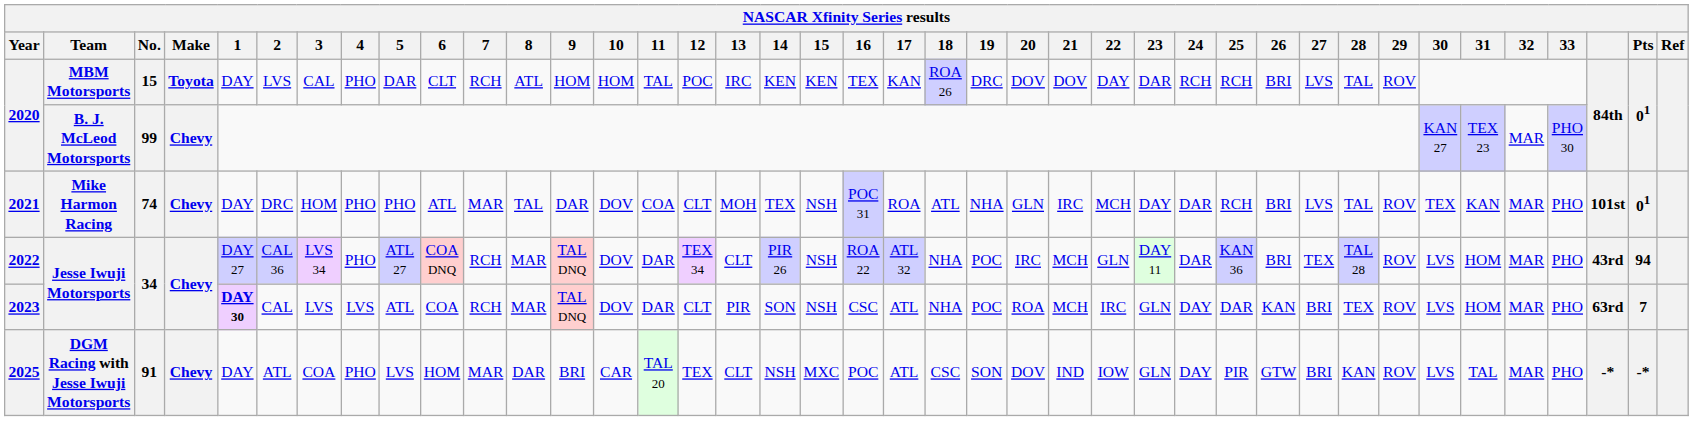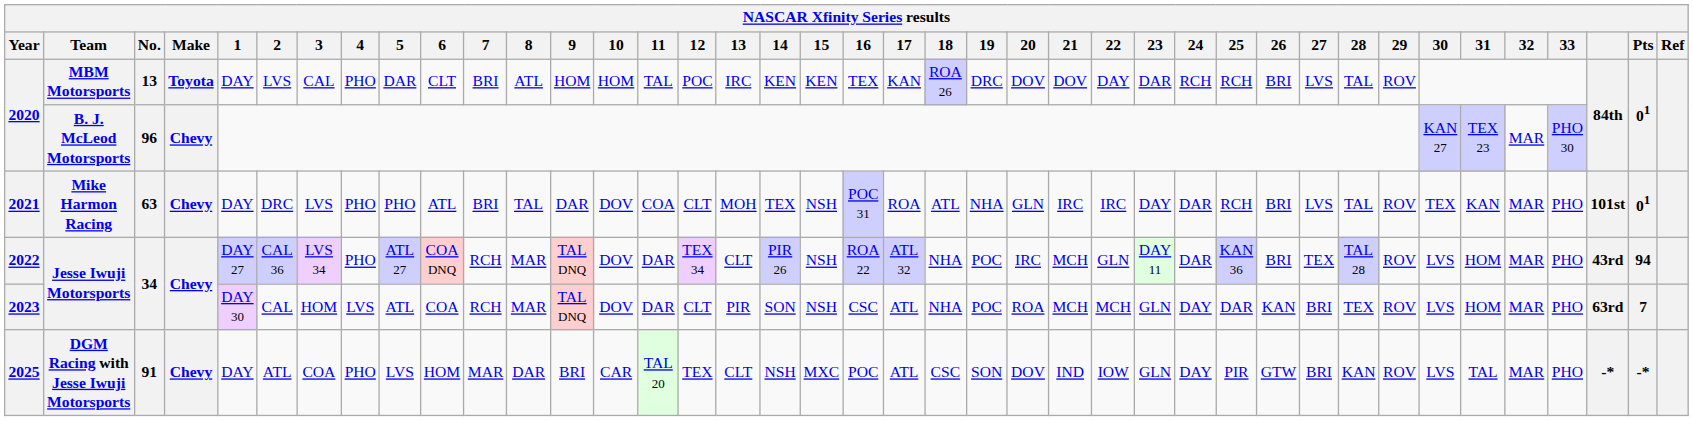 <table class="wikitable" style="text-align:center; font-size:75%">
 <tr>
 <th colspan=40><a href='#'>NASCAR Xfinity Series</a> results</th>
 </tr>
 <tr>
 <th>Year</th>
 <th>Team</th>
 <th>No.</th>
 <th>Make</th>
 <th>1</th>
 <th>2</th>
 <th>3</th>
 <th>4</th>
 <th>5</th>
 <th>6</th>
 <th>7</th>
 <th>8</th>
 <th>9</th>
 <th>10</th>
 <th>11</th>
 <th>12</th>
 <th>13</th>
 <th>14</th>
 <th>15</th>
 <th>16</th>
 <th>17</th>
 <th>18</th>
 <th>19</th>
 <th>20</th>
 <th>21</th>
 <th>22</th>
 <th>23</th>
 <th>24</th>
 <th>25</th>
 <th>26</th>
 <th>27</th>
 <th>28</th>
 <th>29</th>
 <th>30</th>
 <th>31</th>
 <th>32</th>
 <th>33</th>
 <th></th>
 <th>Pts</th>
 <th>Ref</th>
 </tr>
 <tr>
 <th rowspan=2><a href='#'>2020</a></th>
 <th><a href='#'>MBM Motorsports</a></th>
-<th>15</th>
+<th>13</th>
 <th><a href='#'>Toyota</a></th>
 <td><a href='#'>DAY</a></td>
 <td><a href='#'>LVS</a></td>
 <td><a href='#'>CAL</a></td>
 <td><a href='#'>PHO</a></td>
 <td><a href='#'>DAR</a></td>
 <td><a href='#'>CLT</a></td>
-<td><a href='#'>RCH</a></td>
+<td><a href='#'>BRI</a></td>
 <td><a href='#'>ATL</a></td>
 <td><a href='#'>HOM</a></td>
 <td><a href='#'>HOM</a></td>
 <td><a href='#'>TAL</a></td>
 <td><a href='#'>POC</a></td>
 <td><a href='#'>IRC</a></td>
 <td><a href='#'>KEN</a></td>
 <td><a href='#'>KEN</a></td>
 <td><a href='#'>TEX</a></td>
 <td><a href='#'>KAN</a></td>
 <td style="background:#CFCFFF;"><a href='#'>ROA</a><br><small>26</small></td>
 <td><a href='#'>DRC</a></td>
 <td><a href='#'>DOV</a></td>
 <td><a href='#'>DOV</a></td>
 <td><a href='#'>DAY</a></td>
 <td><a href='#'>DAR</a></td>
 <td><a href='#'>RCH</a></td>
 <td><a href='#'>RCH</a></td>
 <td><a href='#'>BRI</a></td>
 <td><a href='#'>LVS</a></td>
 <td><a href='#'>TAL</a></td>
 <td><a href='#'>ROV</a></td>
 <td colspan=4></td>
 <th rowspan=2>84th</th>
 <th rowspan=2>0<sup>1</sup></th>
 <th rowspan=2></th>
 </tr>
 <tr>
 <th><a href='#'>B. J. McLeod Motorsports</a></th>
-<th>99</th>
+<th>96</th>
 <th><a href='#'>Chevy</a></th>
 <td colspan=29></td>
 <td style="background:#CFCFFF;"><a href='#'>KAN</a><br><small>27</small></td>
 <td style="background:#CFCFFF;"><a href='#'>TEX</a><br><small>23</small></td>
 <td><a href='#'>MAR</a></td>
 <td style="background:#CFCFFF;"><a href='#'>PHO</a><br><small>30</small></td>
 </tr>
 <tr>
 <th><a href='#'>2021</a></th>
 <th><a href='#'>Mike Harmon Racing</a></th>
-<th>74</th>
+<th>63</th>
 <th><a href='#'>Chevy</a></th>
 <td><a href='#'>DAY</a></td>
 <td><a href='#'>DRC</a></td>
-<td><a href='#'>HOM</a></td>
+<td><a href='#'>LVS</a></td>
 <td><a href='#'>PHO</a></td>
 <td><a href='#'>PHO</a></td>
 <td><a href='#'>ATL</a></td>
-<td><a href='#'>MAR</a></td>
+<td><a href='#'>BRI</a></td>
 <td><a href='#'>TAL</a></td>
 <td><a href='#'>DAR</a></td>
 <td><a href='#'>DOV</a></td>
 <td><a href='#'>COA</a></td>
 <td><a href='#'>CLT</a></td>
 <td><a href='#'>MOH</a></td>
 <td><a href='#'>TEX</a></td>
 <td><a href='#'>NSH</a></td>
 <td style="background:#CFCFFF;"><a href='#'>POC</a><br><small>31</small></td>
 <td><a href='#'>ROA</a></td>
 <td><a href='#'>ATL</a></td>
 <td><a href='#'>NHA</a></td>
 <td><a href='#'>GLN</a></td>
 <td><a href='#'>IRC</a></td>
-<td><a href='#'>MCH</a></td>
+<td><a href='#'>IRC</a></td>
 <td><a href='#'>DAY</a></td>
 <td><a href='#'>DAR</a></td>
 <td><a href='#'>RCH</a></td>
 <td><a href='#'>BRI</a></td>
 <td><a href='#'>LVS</a></td>
 <td><a href='#'>TAL</a></td>
 <td><a href='#'>ROV</a></td>
 <td><a href='#'>TEX</a></td>
 <td><a href='#'>KAN</a></td>
 <td><a href='#'>MAR</a></td>
 <td><a href='#'>PHO</a></td>
 <th>101st</th>
 <th>0<sup>1</sup></th>
 <th></th>
 </tr>
 <tr>
 <th><a href='#'>2022</a></th>
 <th rowspan=2><a href='#'>Jesse Iwuji Motorsports</a></th>
 <th rowspan=2>34</th>
 <th rowspan=2><a href='#'>Chevy</a></th>
 <td style="background:#CFCFFF;"><a href='#'>DAY</a><br><small>27</small></td>
 <td style="background:#CFCFFF;"><a href='#'>CAL</a><br><small>36</small></td>
 <td style="background:#EFCFFF;"><a href='#'>LVS</a><br><small>34</small></td>
 <td><a href='#'>PHO</a></td>
 <td style="background:#CFCFFF;"><a href='#'>ATL</a><br><small>27</small></td>
 <td style="background:#FFCFCF;"><a href='#'>COA</a><br><small>DNQ</small></td>
 <td><a href='#'>RCH</a></td>
 <td><a href='#'>MAR</a></td>
 <td style="background:#FFCFCF;"><a href='#'>TAL</a><br><small>DNQ</small></td>
 <td><a href='#'>DOV</a></td>
 <td><a href='#'>DAR</a></td>
 <td style="background:#EFCFFF;"><a href='#'>TEX</a><br><small>34</small></td>
 <td><a href='#'>CLT</a></td>
 <td style="background:#CFCFFF;"><a href='#'>PIR</a><br><small>26</small></td>
 <td><a href='#'>NSH</a></td>
 <td style="background:#CFCFFF;"><a href='#'>ROA</a><br><small>22</small></td>
 <td style="background:#CFCFFF;"><a href='#'>ATL</a><br><small>32</small></td>
 <td><a href='#'>NHA</a></td>
 <td><a href='#'>POC</a></td>
 <td><a href='#'>IRC</a></td>
 <td><a href='#'>MCH</a></td>
 <td><a href='#'>GLN</a></td>
 <td style="background:#DFFFDF;"><a href='#'>DAY</a><br><small>11</small></td>
 <td><a href='#'>DAR</a></td>
 <td style="background:#CFCFFF;"><a href='#'>KAN</a><br><small>36</small></td>
 <td><a href='#'>BRI</a></td>
 <td><a href='#'>TEX</a></td>
 <td style="background:#CFCFFF;"><a href='#'>TAL</a><br><small>28</small></td>
 <td><a href='#'>ROV</a></td>
 <td><a href='#'>LVS</a></td>
 <td><a href='#'>HOM</a></td>
 <td><a href='#'>MAR</a></td>
 <td><a href='#'>PHO</a></td>
 <th>43rd</th>
 <th>94</th>
 <th></th>
 </tr>
 <tr>
 <th><a href='#'>2023</a></th>
-<td style="background:#EFCFFF;"><strong><a href='#'>DAY</a><br><small>30</small></strong></td>
+<td style="background:#EFCFFF;"><a href='#'>DAY</a><br><small>30</small></td>
 <td><a href='#'>CAL</a></td>
-<td><a href='#'>LVS</a></td>
+<td><a href='#'>HOM</a></td>
 <td><a href='#'>LVS</a></td>
 <td><a href='#'>ATL</a></td>
 <td><a href='#'>COA</a></td>
 <td><a href='#'>RCH</a></td>
 <td><a href='#'>MAR</a></td>
 <td style="background:#FFCFCF;"><a href='#'>TAL</a><br><small>DNQ</small></td>
 <td><a href='#'>DOV</a></td>
 <td><a href='#'>DAR</a></td>
 <td><a href='#'>CLT</a></td>
 <td><a href='#'>PIR</a></td>
 <td><a href='#'>SON</a></td>
 <td><a href='#'>NSH</a></td>
 <td><a href='#'>CSC</a></td>
 <td><a href='#'>ATL</a></td>
 <td><a href='#'>NHA</a></td>
 <td><a href='#'>POC</a></td>
 <td><a href='#'>ROA</a></td>
 <td><a href='#'>MCH</a></td>
-<td><a href='#'>IRC</a></td>
+<td><a href='#'>MCH</a></td>
 <td><a href='#'>GLN</a></td>
 <td><a href='#'>DAY</a></td>
 <td><a href='#'>DAR</a></td>
 <td><a href='#'>KAN</a></td>
 <td><a href='#'>BRI</a></td>
 <td><a href='#'>TEX</a></td>
 <td><a href='#'>ROV</a></td>
 <td><a href='#'>LVS</a></td>
 <td><a href='#'>HOM</a></td>
 <td><a href='#'>MAR</a></td>
 <td><a href='#'>PHO</a></td>
 <th>63rd</th>
 <th>7</th>
 <th></th>
 </tr>
 <tr>
 <th><a href='#'>2025</a></th>
 <th><a href='#'>DGM Racing</a> with <a href='#'>Jesse Iwuji Motorsports</a></th>
 <th>91</th>
 <th><a href='#'>Chevy</a></th>
 <td><a href='#'>DAY</a></td>
 <td><a href='#'>ATL</a></td>
 <td><a href='#'>COA</a></td>
 <td><a href='#'>PHO</a></td>
 <td><a href='#'>LVS</a></td>
 <td><a href='#'>HOM</a></td>
 <td><a href='#'>MAR</a></td>
 <td><a href='#'>DAR</a></td>
 <td><a href='#'>BRI</a></td>
 <td><a href='#'>CAR</a></td>
 <td style="background:#DFFFDF;"><a href='#'>TAL</a><br><small>20</small></td>
 <td><a href='#'>TEX</a></td>
 <td><a href='#'>CLT</a></td>
 <td><a href='#'>NSH</a></td>
 <td><a href='#'>MXC</a></td>
 <td><a href='#'>POC</a></td>
 <td><a href='#'>ATL</a></td>
 <td><a href='#'>CSC</a></td>
 <td><a href='#'>SON</a></td>
 <td><a href='#'>DOV</a></td>
 <td><a href='#'>IND</a></td>
 <td><a href='#'>IOW</a></td>
 <td><a href='#'>GLN</a></td>
 <td><a href='#'>DAY</a></td>
 <td><a href='#'>PIR</a></td>
 <td><a href='#'>GTW</a></td>
 <td><a href='#'>BRI</a></td>
 <td><a href='#'>KAN</a></td>
 <td><a href='#'>ROV</a></td>
 <td><a href='#'>LVS</a></td>
 <td><a href='#'>TAL</a></td>
 <td><a href='#'>MAR</a></td>
 <td><a href='#'>PHO</a></td>
 <th>-*</th>
 <th>-*</th>
 <th></th>
 </tr>
 </table>
